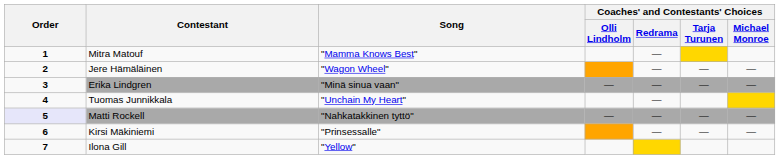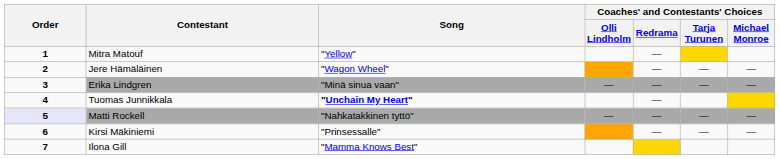 <table class="wikitable" style="width:100%;">
 <tr>
 <th rowspan=2>Order</th>
 <th rowspan=2>Contestant</th>
 <th rowspan=2>Song</th>
 <th colspan=4>Coaches' and Contestants' Choices</th>
 </tr>
 <tr>
 <th width="70"><a href='#'>Olli Lindholm</a></th>
 <th width="70"><a href='#'>Redrama</a></th>
 <th width="70"><a href='#'>Tarja Turunen</a></th>
 <th width="70"><a href='#'>Michael Monroe</a></th>
 </tr>
 <tr>
 <td align="center"><strong>1</strong></td>
 <td>Mitra Matouf</td>
-<td>"<a href='#'>Mamma Knows Best</a>"</td>
+<td>"<a href='#'>Yellow</a>"</td>
 <td style=";text-align:center;"></td>
 <td align="center">—</td>
 <td style="background:gold;text-align:center;"></td>
 <td style=";text-align:center;"></td>
 </tr>
 <tr>
 <td align="center"><strong>2</strong></td>
 <td>Jere Hämäläinen</td>
 <td>"<a href='#'>Wagon Wheel</a>"</td>
 <td style="background:orange;text-align:center;"></td>
 <td align="center">—</td>
 <td align="center">—</td>
 <td align="center">—</td>
 </tr>
 <tr>
 <td align="center"><strong>3</strong></td>
 <td style="background:darkgrey;text-align:left;">Erika Lindgren</td>
 <td style="background:darkgrey;text-align:left;">"Minä sinua vaan"</td>
 <td style="background:darkgrey;text-align:center;">—</td>
 <td style="background:darkgrey;text-align:center;">—</td>
 <td style="background:darkgrey;text-align:center;">—</td>
 <td style="background:darkgrey;text-align:center;">—</td>
 </tr>
 <tr>
 <td align="center"><strong>4</strong></td>
 <td>Tuomas Junnikkala</td>
-<td>"<a href='#'>Unchain My Heart</a>"</td>
+<td><strong>"<a href='#'>Unchain My Heart</a>"</strong></td>
 <td style=";text-align:center;"></td>
 <td align="center">—</td>
 <td style=";text-align:center;"></td>
 <td style="background:gold;text-align:center;"></td>
 </tr>
 <tr>
 <td align="center" style="background: lavender;"><strong>5</strong></td>
 <td style="background:darkgrey;text-align:left;">Matti Rockell</td>
 <td style="background:darkgrey;text-align:left;">"Nahkatakkinen tyttö"</td>
 <td style="background:darkgrey;text-align:center;">—</td>
 <td style="background:darkgrey;text-align:center;">—</td>
 <td style="background:darkgrey;text-align:center;">—</td>
 <td style="background:darkgrey;text-align:center;">—</td>
 </tr>
 <tr>
 <td align="center"><strong>6</strong></td>
 <td>Kirsi Mäkiniemi</td>
 <td>"Prinsessalle"</td>
 <td style="background:orange;text-align:center;"></td>
 <td align="center">—</td>
 <td align="center">—</td>
 <td align="center">—</td>
 </tr>
 <tr>
 <td align="center"><strong>7</strong></td>
 <td>Ilona Gill</td>
-<td>"<a href='#'>Yellow</a>"</td>
+<td>"<a href='#'>Mamma Knows Best</a>"</td>
 <td style=";text-align:center;"></td>
 <td style="background:gold;text-align:center;"></td>
 <td style=";text-align:center;"></td>
 <td style=";text-align:center;"></td>
 </tr>
 </table>
